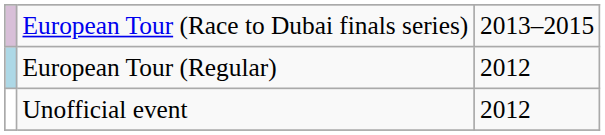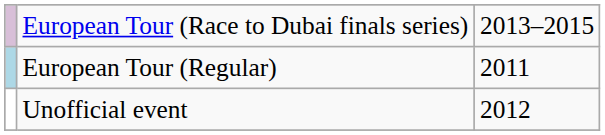 <table class="wikitable" style="font-size:95%">
 <tr>
 <td style="background:thistle"></td>
 <td><a href='#'>European Tour</a> (Race to Dubai finals series)</td>
 <td>2013–2015</td>
 </tr>
 <tr>
 <td style="background:lightblue"></td>
 <td>European Tour (Regular)</td>
-<td>2012</td>
+<td>2011</td>
 </tr>
 <tr>
 <td style="background:white"></td>
 <td>Unofficial event</td>
 <td>2012</td>
 </tr>
 </table>
